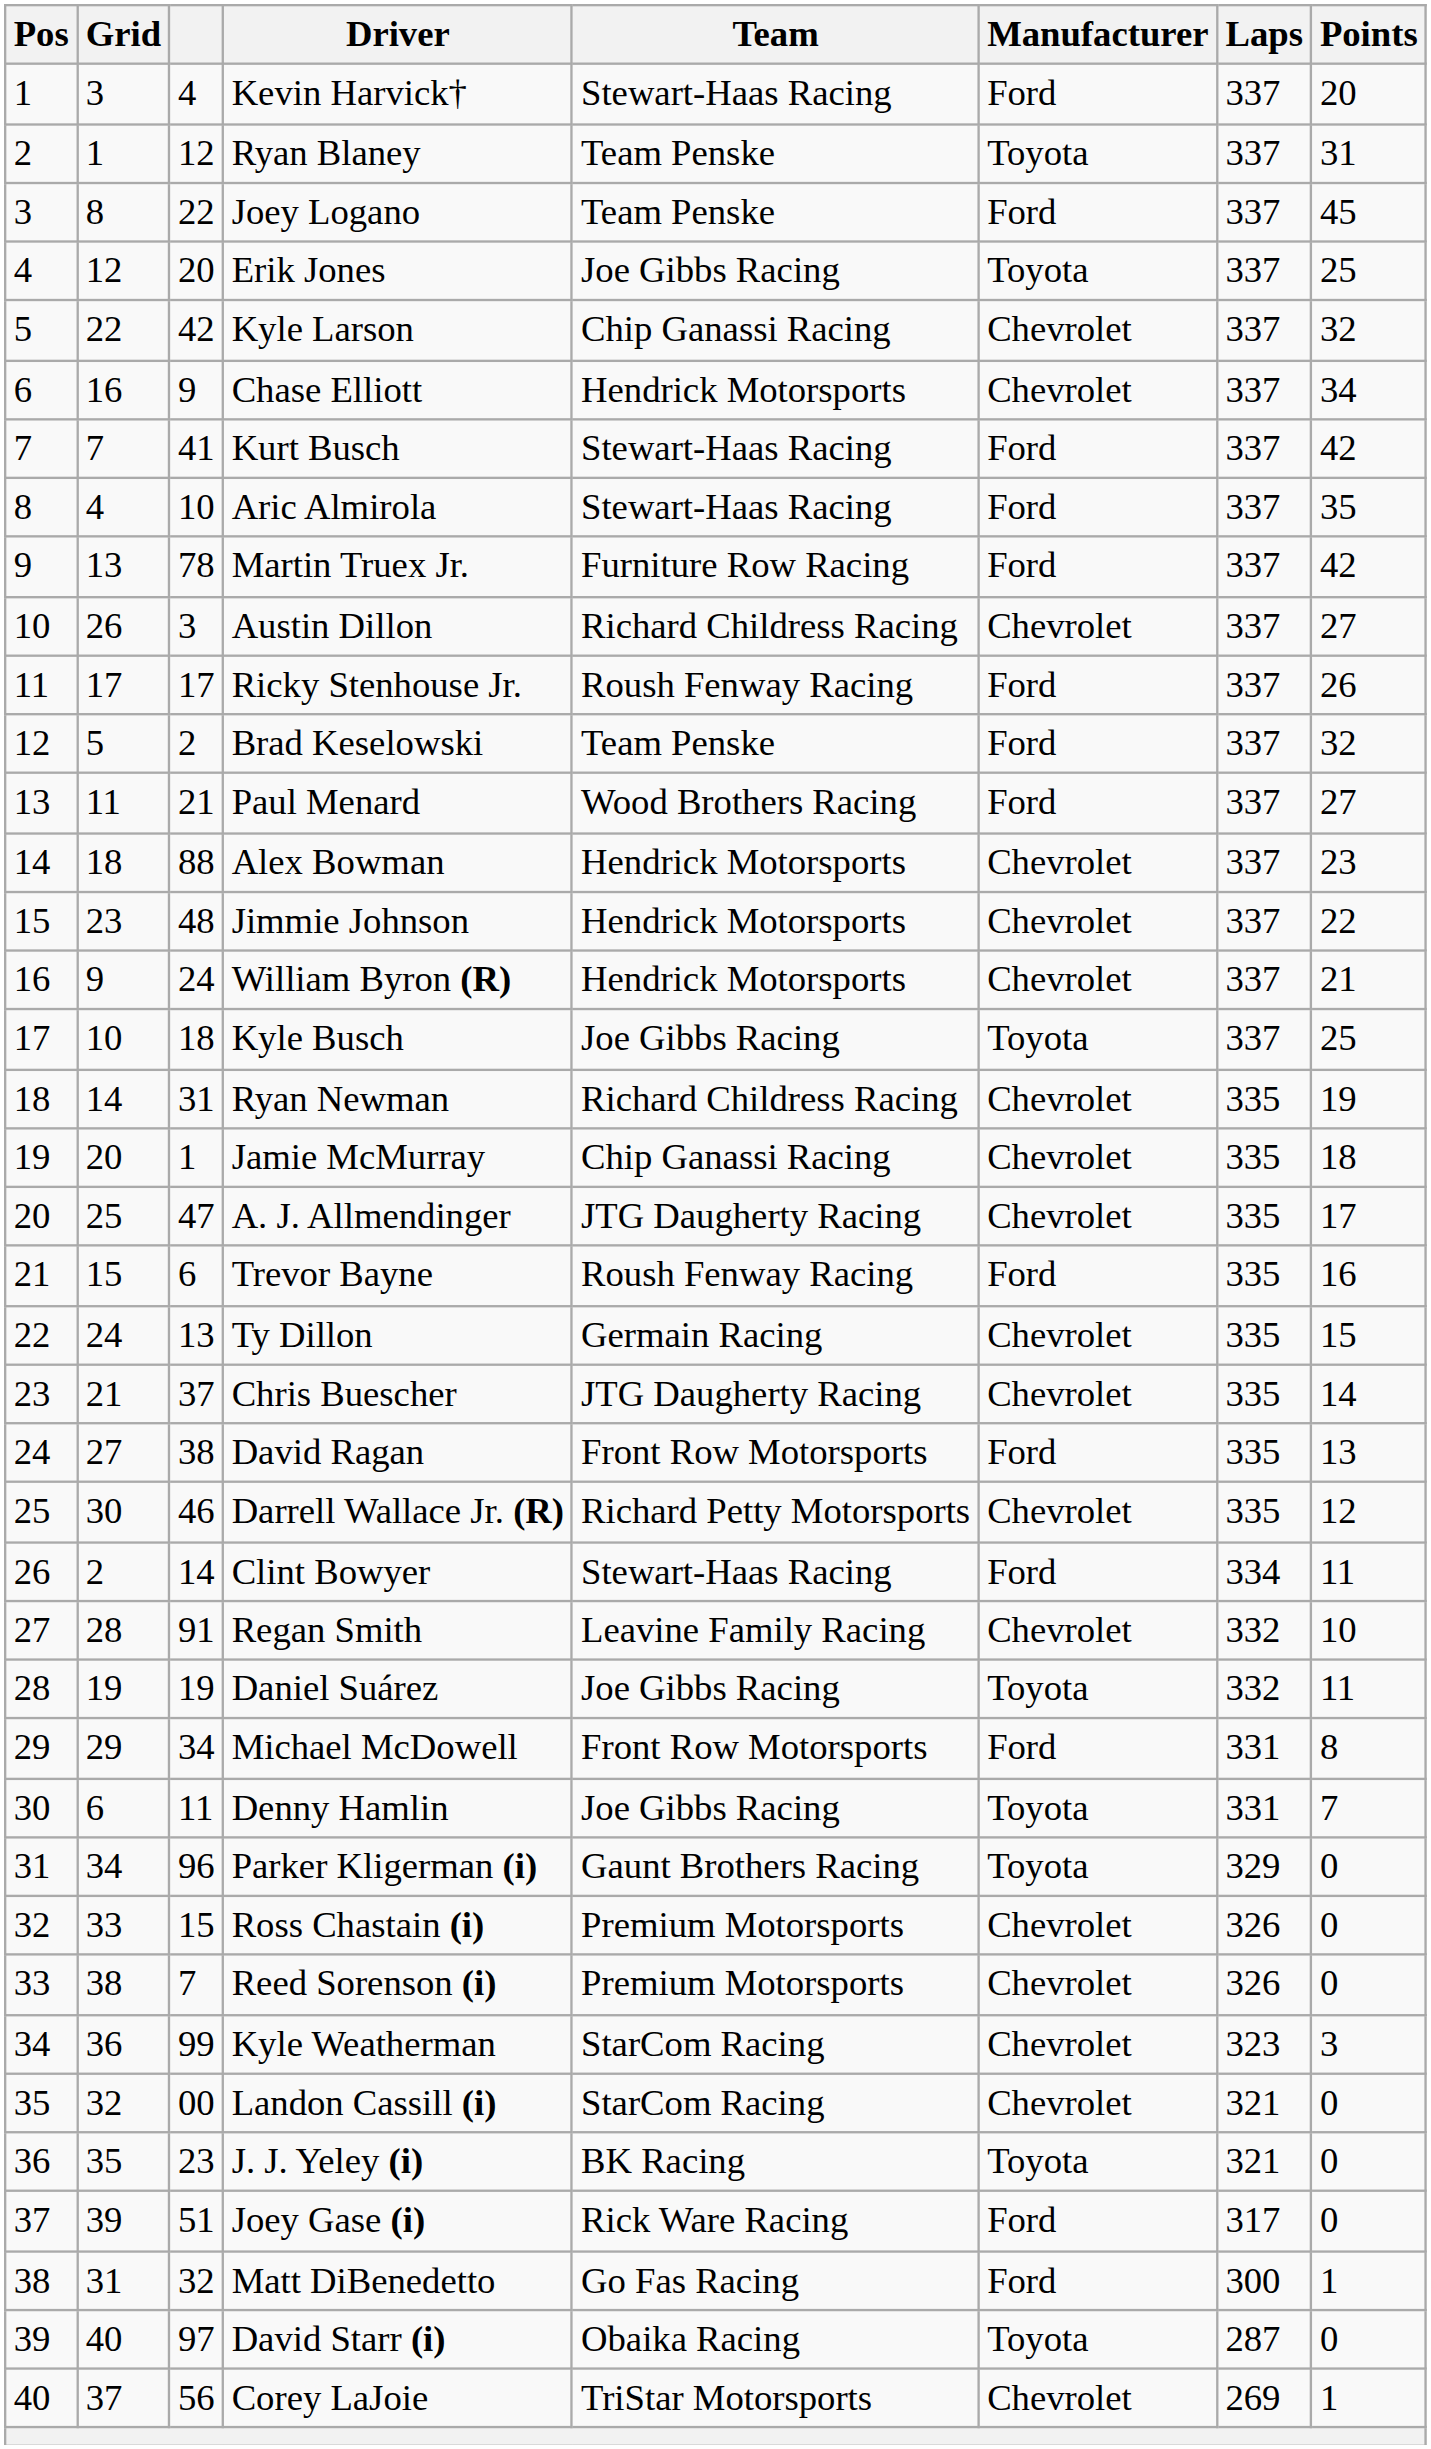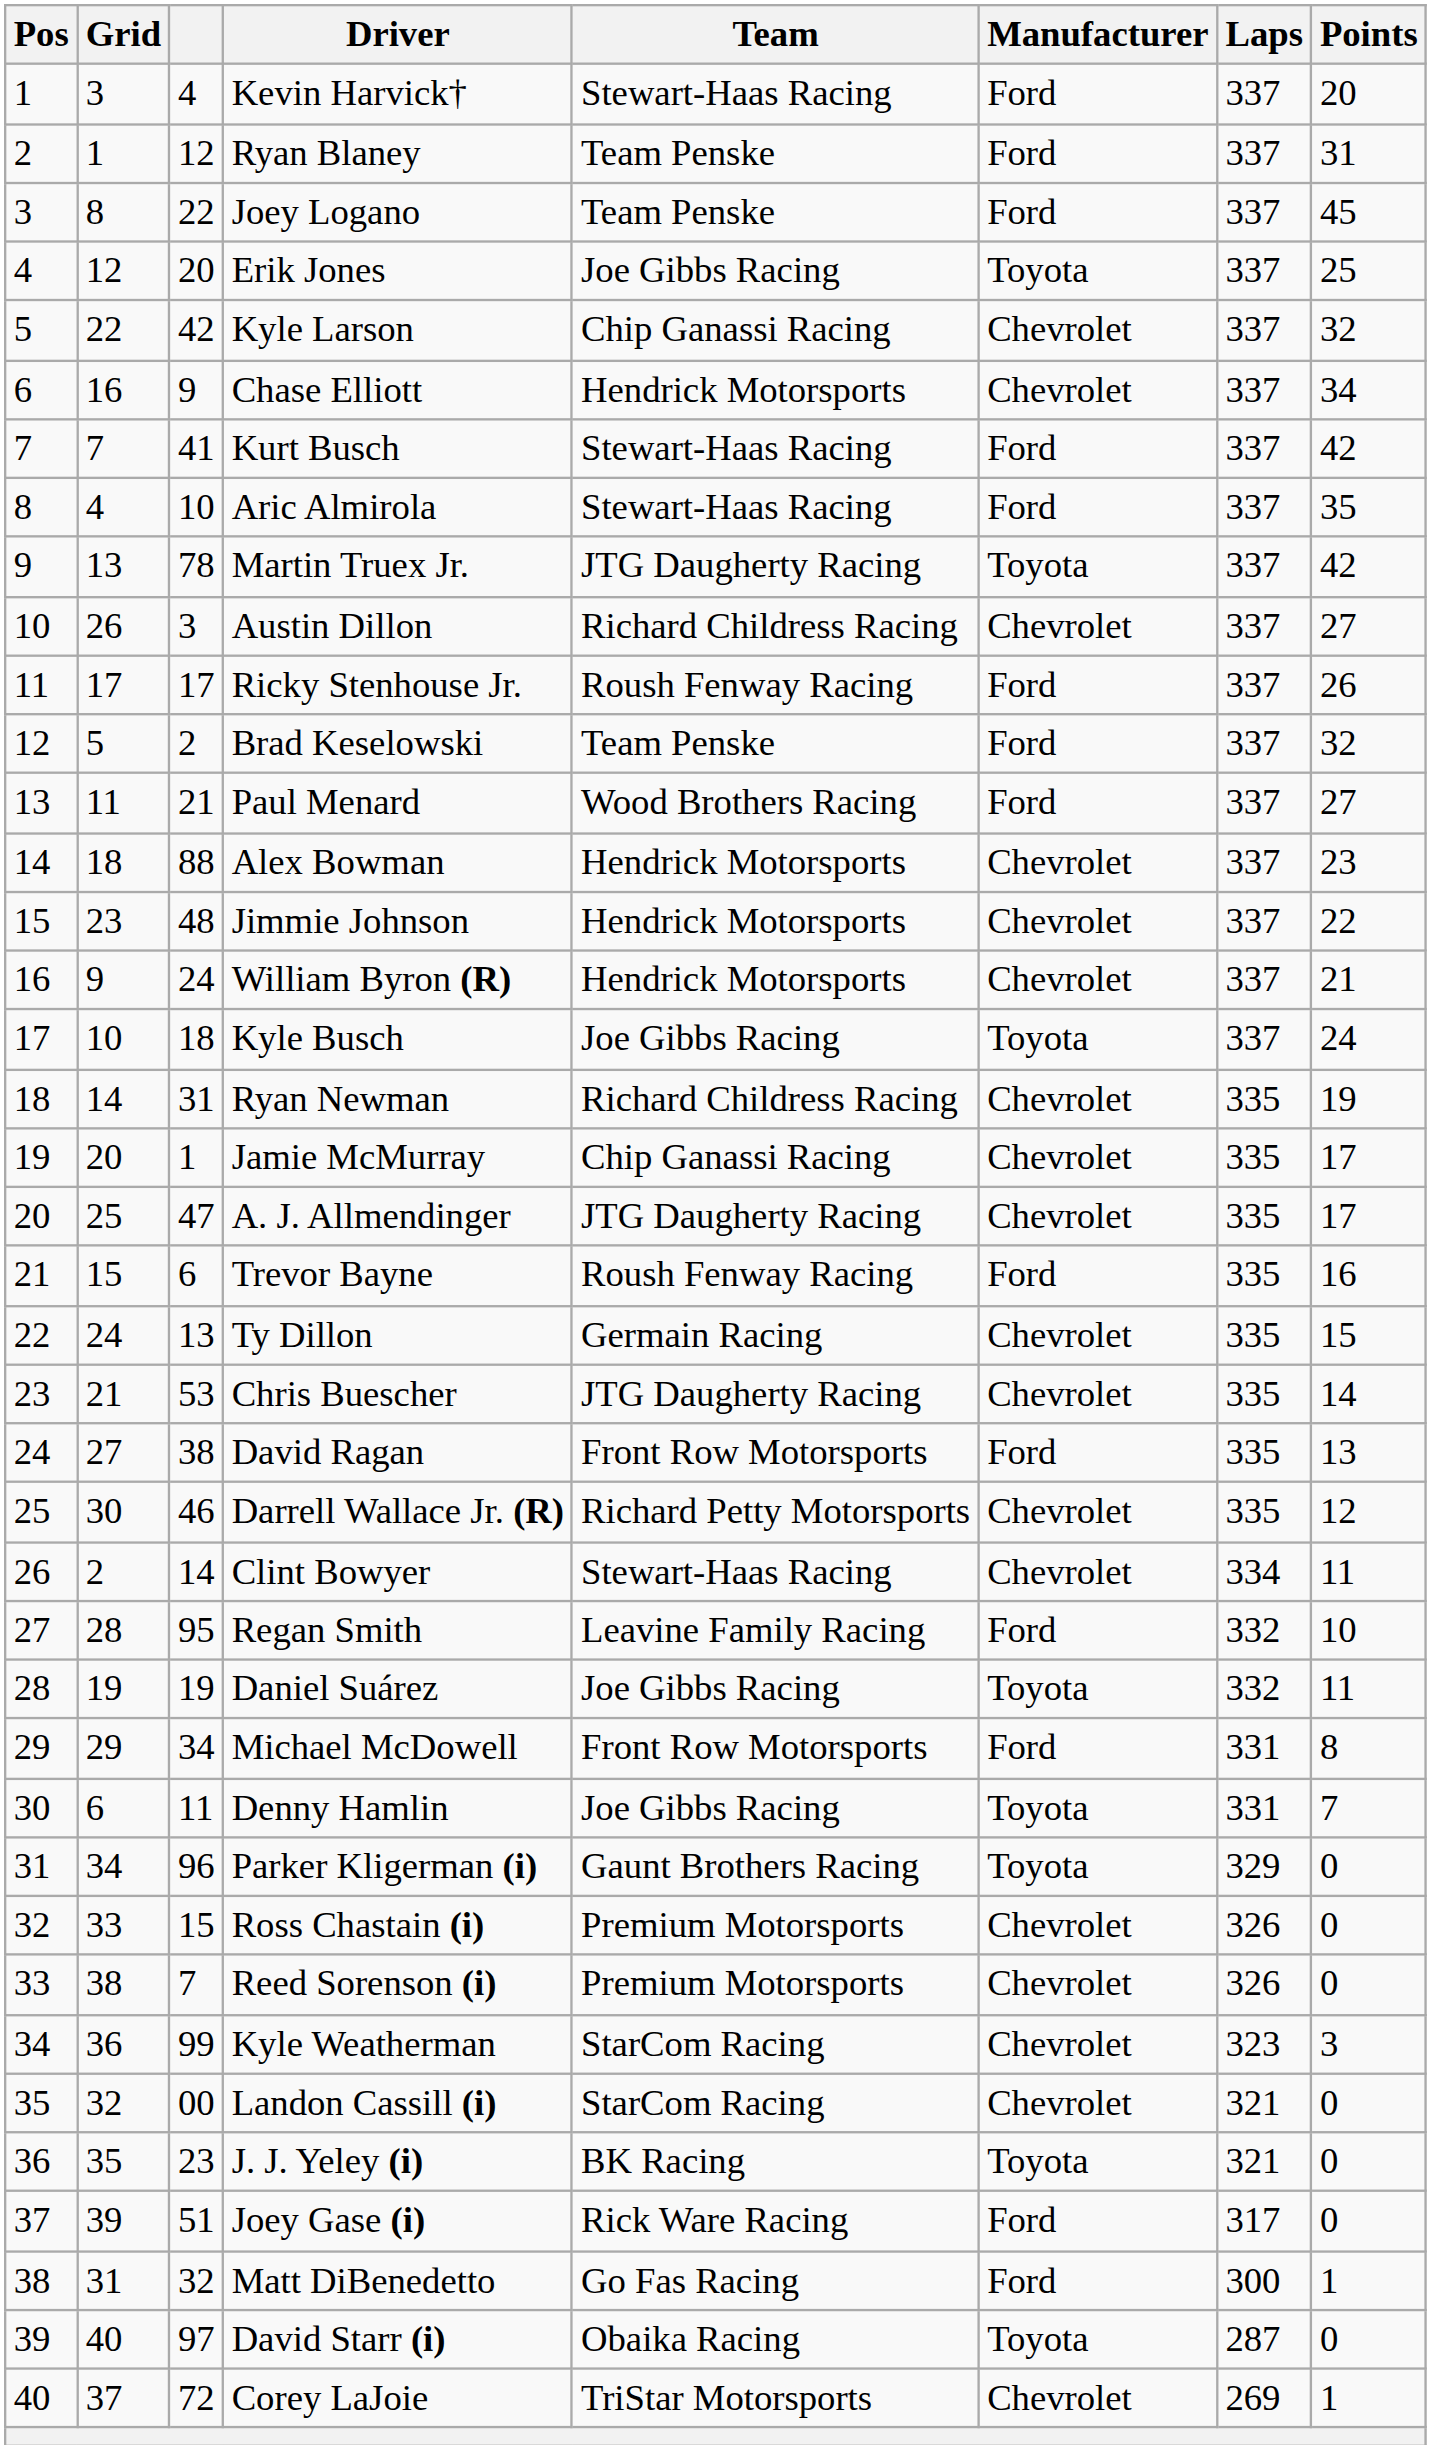 <table class="wikitable" style="font-size:98%">
 <tr>
 <th>Pos</th>
 <th>Grid</th>
 <th></th>
 <th>Driver</th>
 <th>Team</th>
 <th>Manufacturer</th>
 <th>Laps</th>
 <th>Points</th>
 </tr>
 <tr>
 <td>1</td>
 <td>3</td>
 <td>4</td>
 <td>Kevin Harvick†</td>
 <td>Stewart-Haas Racing</td>
 <td>Ford</td>
 <td>337</td>
 <td>20</td>
 </tr>
 <tr>
 <td>2</td>
 <td>1</td>
 <td>12</td>
 <td>Ryan Blaney</td>
 <td>Team Penske</td>
-<td>Toyota</td>
+<td>Ford</td>
 <td>337</td>
 <td>31</td>
 </tr>
 <tr>
 <td>3</td>
 <td>8</td>
 <td>22</td>
 <td>Joey Logano</td>
 <td>Team Penske</td>
 <td>Ford</td>
 <td>337</td>
 <td>45</td>
 </tr>
 <tr>
 <td>4</td>
 <td>12</td>
 <td>20</td>
 <td>Erik Jones</td>
 <td>Joe Gibbs Racing</td>
 <td>Toyota</td>
 <td>337</td>
 <td>25</td>
 </tr>
 <tr>
 <td>5</td>
 <td>22</td>
 <td>42</td>
 <td>Kyle Larson</td>
 <td>Chip Ganassi Racing</td>
 <td>Chevrolet</td>
 <td>337</td>
 <td>32</td>
 </tr>
 <tr>
 <td>6</td>
 <td>16</td>
 <td>9</td>
 <td>Chase Elliott</td>
 <td>Hendrick Motorsports</td>
 <td>Chevrolet</td>
 <td>337</td>
 <td>34</td>
 </tr>
 <tr>
 <td>7</td>
 <td>7</td>
 <td>41</td>
 <td>Kurt Busch</td>
 <td>Stewart-Haas Racing</td>
 <td>Ford</td>
 <td>337</td>
 <td>42</td>
 </tr>
 <tr>
 <td>8</td>
 <td>4</td>
 <td>10</td>
 <td>Aric Almirola</td>
 <td>Stewart-Haas Racing</td>
 <td>Ford</td>
 <td>337</td>
 <td>35</td>
 </tr>
 <tr>
 <td>9</td>
 <td>13</td>
 <td>78</td>
 <td>Martin Truex Jr.</td>
-<td>Furniture Row Racing</td>
-<td>Ford</td>
+<td>JTG Daugherty Racing</td>
+<td>Toyota</td>
 <td>337</td>
 <td>42</td>
 </tr>
 <tr>
 <td>10</td>
 <td>26</td>
 <td>3</td>
 <td>Austin Dillon</td>
 <td>Richard Childress Racing</td>
 <td>Chevrolet</td>
 <td>337</td>
 <td>27</td>
 </tr>
 <tr>
 <td>11</td>
 <td>17</td>
 <td>17</td>
 <td>Ricky Stenhouse Jr.</td>
 <td>Roush Fenway Racing</td>
 <td>Ford</td>
 <td>337</td>
 <td>26</td>
 </tr>
 <tr>
 <td>12</td>
 <td>5</td>
 <td>2</td>
 <td>Brad Keselowski</td>
 <td>Team Penske</td>
 <td>Ford</td>
 <td>337</td>
 <td>32</td>
 </tr>
 <tr>
 <td>13</td>
 <td>11</td>
 <td>21</td>
 <td>Paul Menard</td>
 <td>Wood Brothers Racing</td>
 <td>Ford</td>
 <td>337</td>
 <td>27</td>
 </tr>
 <tr>
 <td>14</td>
 <td>18</td>
 <td>88</td>
 <td>Alex Bowman</td>
 <td>Hendrick Motorsports</td>
 <td>Chevrolet</td>
 <td>337</td>
 <td>23</td>
 </tr>
 <tr>
 <td>15</td>
 <td>23</td>
 <td>48</td>
 <td>Jimmie Johnson</td>
 <td>Hendrick Motorsports</td>
 <td>Chevrolet</td>
 <td>337</td>
 <td>22</td>
 </tr>
 <tr>
 <td>16</td>
 <td>9</td>
 <td>24</td>
 <td>William Byron <strong>(R)</strong></td>
 <td>Hendrick Motorsports</td>
 <td>Chevrolet</td>
 <td>337</td>
 <td>21</td>
 </tr>
 <tr>
 <td>17</td>
 <td>10</td>
 <td>18</td>
 <td>Kyle Busch</td>
 <td>Joe Gibbs Racing</td>
 <td>Toyota</td>
 <td>337</td>
-<td>25</td>
+<td>24</td>
 </tr>
 <tr>
 <td>18</td>
 <td>14</td>
 <td>31</td>
 <td>Ryan Newman</td>
 <td>Richard Childress Racing</td>
 <td>Chevrolet</td>
 <td>335</td>
 <td>19</td>
 </tr>
 <tr>
 <td>19</td>
 <td>20</td>
 <td>1</td>
 <td>Jamie McMurray</td>
 <td>Chip Ganassi Racing</td>
 <td>Chevrolet</td>
 <td>335</td>
-<td>18</td>
+<td>17</td>
 </tr>
 <tr>
 <td>20</td>
 <td>25</td>
 <td>47</td>
 <td>A. J. Allmendinger</td>
 <td>JTG Daugherty Racing</td>
 <td>Chevrolet</td>
 <td>335</td>
 <td>17</td>
 </tr>
 <tr>
 <td>21</td>
 <td>15</td>
 <td>6</td>
 <td>Trevor Bayne</td>
 <td>Roush Fenway Racing</td>
 <td>Ford</td>
 <td>335</td>
 <td>16</td>
 </tr>
 <tr>
 <td>22</td>
 <td>24</td>
 <td>13</td>
 <td>Ty Dillon</td>
 <td>Germain Racing</td>
 <td>Chevrolet</td>
 <td>335</td>
 <td>15</td>
 </tr>
 <tr>
 <td>23</td>
 <td>21</td>
-<td>37</td>
+<td>53</td>
 <td>Chris Buescher</td>
 <td>JTG Daugherty Racing</td>
 <td>Chevrolet</td>
 <td>335</td>
 <td>14</td>
 </tr>
 <tr>
 <td>24</td>
 <td>27</td>
 <td>38</td>
 <td>David Ragan</td>
 <td>Front Row Motorsports</td>
 <td>Ford</td>
 <td>335</td>
 <td>13</td>
 </tr>
 <tr>
 <td>25</td>
 <td>30</td>
 <td>46</td>
 <td>Darrell Wallace Jr. <strong>(R)</strong></td>
 <td>Richard Petty Motorsports</td>
 <td>Chevrolet</td>
 <td>335</td>
 <td>12</td>
 </tr>
 <tr>
 <td>26</td>
 <td>2</td>
 <td>14</td>
 <td>Clint Bowyer</td>
 <td>Stewart-Haas Racing</td>
-<td>Ford</td>
+<td>Chevrolet</td>
 <td>334</td>
 <td>11</td>
 </tr>
 <tr>
 <td>27</td>
 <td>28</td>
-<td>91</td>
+<td>95</td>
 <td>Regan Smith</td>
 <td>Leavine Family Racing</td>
-<td>Chevrolet</td>
+<td>Ford</td>
 <td>332</td>
 <td>10</td>
 </tr>
 <tr>
 <td>28</td>
 <td>19</td>
 <td>19</td>
 <td>Daniel Suárez</td>
 <td>Joe Gibbs Racing</td>
 <td>Toyota</td>
 <td>332</td>
 <td>11</td>
 </tr>
 <tr>
 <td>29</td>
 <td>29</td>
 <td>34</td>
 <td>Michael McDowell</td>
 <td>Front Row Motorsports</td>
 <td>Ford</td>
 <td>331</td>
 <td>8</td>
 </tr>
 <tr>
 <td>30</td>
 <td>6</td>
 <td>11</td>
 <td>Denny Hamlin</td>
 <td>Joe Gibbs Racing</td>
 <td>Toyota</td>
 <td>331</td>
 <td>7</td>
 </tr>
 <tr>
 <td>31</td>
 <td>34</td>
 <td>96</td>
 <td>Parker Kligerman <strong>(i)</strong></td>
 <td>Gaunt Brothers Racing</td>
 <td>Toyota</td>
 <td>329</td>
 <td>0</td>
 </tr>
 <tr>
 <td>32</td>
 <td>33</td>
 <td>15</td>
 <td>Ross Chastain <strong>(i)</strong></td>
 <td>Premium Motorsports</td>
 <td>Chevrolet</td>
 <td>326</td>
 <td>0</td>
 </tr>
 <tr>
 <td>33</td>
 <td>38</td>
 <td>7</td>
 <td>Reed Sorenson <strong>(i)</strong></td>
 <td>Premium Motorsports</td>
 <td>Chevrolet</td>
 <td>326</td>
 <td>0</td>
 </tr>
 <tr>
 <td>34</td>
 <td>36</td>
 <td>99</td>
 <td>Kyle Weatherman</td>
 <td>StarCom Racing</td>
 <td>Chevrolet</td>
 <td>323</td>
 <td>3</td>
 </tr>
 <tr>
 <td>35</td>
 <td>32</td>
 <td>00</td>
 <td>Landon Cassill <strong>(i)</strong></td>
 <td>StarCom Racing</td>
 <td>Chevrolet</td>
 <td>321</td>
 <td>0</td>
 </tr>
 <tr>
 <td>36</td>
 <td>35</td>
 <td>23</td>
 <td>J. J. Yeley <strong>(i)</strong></td>
 <td>BK Racing</td>
 <td>Toyota</td>
 <td>321</td>
 <td>0</td>
 </tr>
 <tr>
 <td>37</td>
 <td>39</td>
 <td>51</td>
 <td>Joey Gase <strong>(i)</strong></td>
 <td>Rick Ware Racing</td>
 <td>Ford</td>
 <td>317</td>
 <td>0</td>
 </tr>
 <tr>
 <td>38</td>
 <td>31</td>
 <td>32</td>
 <td>Matt DiBenedetto</td>
 <td>Go Fas Racing</td>
 <td>Ford</td>
 <td>300</td>
 <td>1</td>
 </tr>
 <tr>
 <td>39</td>
 <td>40</td>
 <td>97</td>
 <td>David Starr <strong>(i)</strong></td>
 <td>Obaika Racing</td>
 <td>Toyota</td>
 <td>287</td>
 <td>0</td>
 </tr>
 <tr>
 <td>40</td>
 <td>37</td>
-<td>56</td>
+<td>72</td>
 <td>Corey LaJoie</td>
 <td>TriStar Motorsports</td>
 <td>Chevrolet</td>
 <td>269</td>
 <td>1</td>
 </tr>
 <tr>
 <th colspan="8"></th>
 </tr>
 </table>
